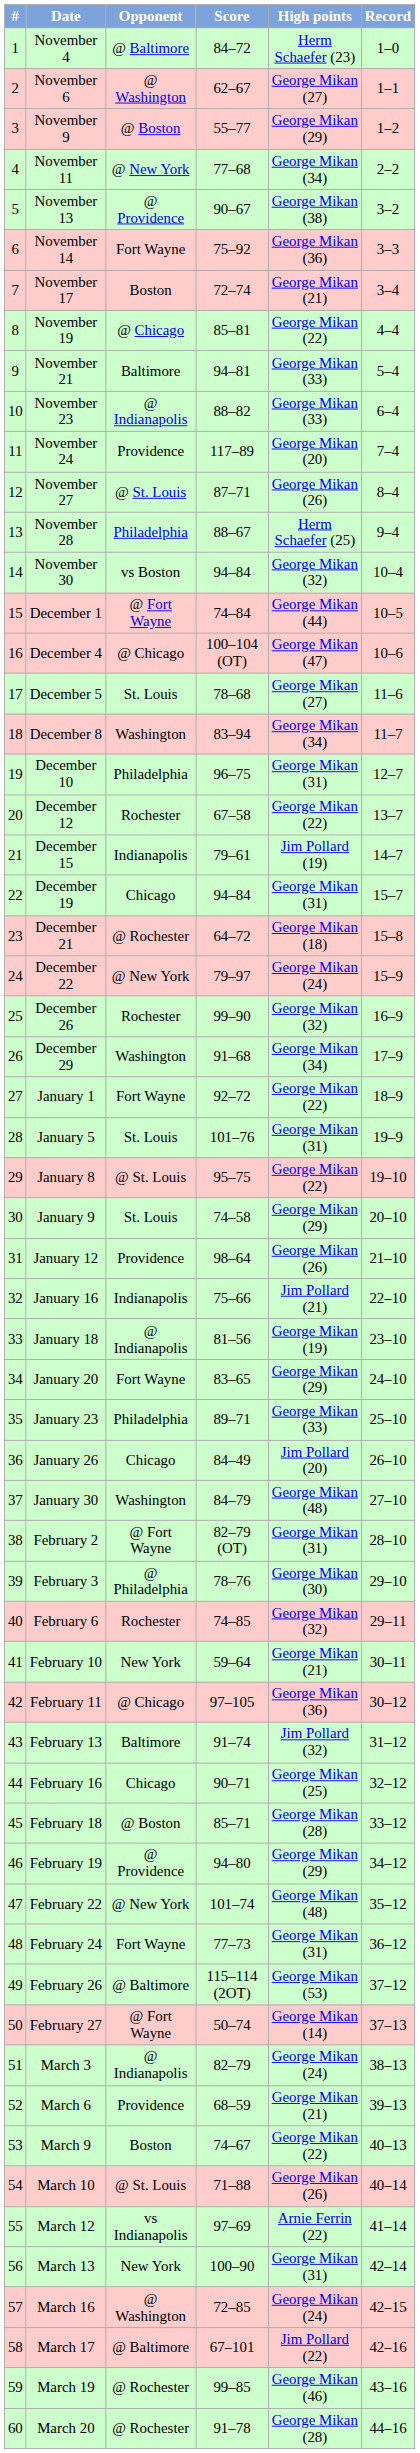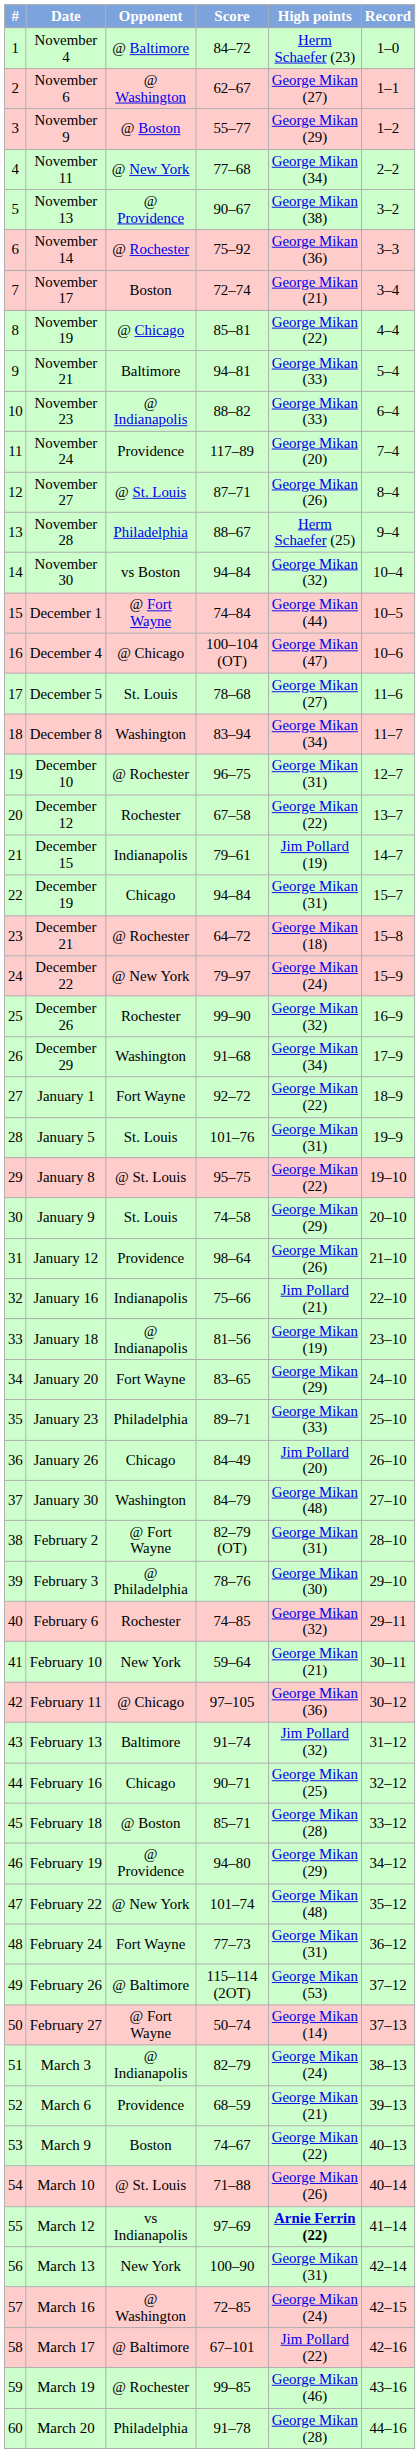 <table class="wikitable" width="50%">
 <tr align="center"  style="background:#7CA3DC; color:#FFFFFF;">
 <td><strong>#</strong></td>
 <td><strong>Date</strong></td>
 <td><strong>Opponent</strong></td>
 <td><strong>Score</strong></td>
 <td><strong>High points</strong></td>
 <td><strong>Record</strong></td>
 </tr>
 <tr align="center" bgcolor="ccffcc">
 <td>1</td>
 <td>November 4</td>
 <td>@ <a href='#'>Baltimore</a></td>
 <td>84–72</td>
 <td><a href='#'>Herm Schaefer</a> (23)</td>
 <td>1–0</td>
 </tr>
 <tr align="center" bgcolor="ffcccc">
 <td>2</td>
 <td>November 6</td>
 <td>@ <a href='#'>Washington</a></td>
 <td>62–67</td>
 <td><a href='#'>George Mikan</a> (27)</td>
 <td>1–1</td>
 </tr>
 <tr align="center" bgcolor="ffcccc">
 <td>3</td>
 <td>November 9</td>
 <td>@ <a href='#'>Boston</a></td>
 <td>55–77</td>
 <td><a href='#'>George Mikan</a> (29)</td>
 <td>1–2</td>
 </tr>
 <tr align="center" bgcolor="ccffcc">
 <td>4</td>
 <td>November 11</td>
 <td>@ <a href='#'>New York</a></td>
 <td>77–68</td>
 <td><a href='#'>George Mikan</a> (34)</td>
 <td>2–2</td>
 </tr>
 <tr align="center" bgcolor="ccffcc">
 <td>5</td>
 <td>November 13</td>
 <td>@ <a href='#'>Providence</a></td>
 <td>90–67</td>
 <td><a href='#'>George Mikan</a> (38)</td>
 <td>3–2</td>
 </tr>
 <tr align="center" bgcolor="ffcccc">
 <td>6</td>
 <td>November 14</td>
-<td>Fort Wayne</td>
+<td>@ <a href='#'>Rochester</a></td>
 <td>75–92</td>
 <td><a href='#'>George Mikan</a> (36)</td>
 <td>3–3</td>
 </tr>
 <tr align="center" bgcolor="ffcccc">
 <td>7</td>
 <td>November 17</td>
 <td>Boston</td>
 <td>72–74</td>
 <td><a href='#'>George Mikan</a> (21)</td>
 <td>3–4</td>
 </tr>
 <tr align="center" bgcolor="ccffcc">
 <td>8</td>
 <td>November 19</td>
 <td>@ <a href='#'>Chicago</a></td>
 <td>85–81</td>
 <td><a href='#'>George Mikan</a> (22)</td>
 <td>4–4</td>
 </tr>
 <tr align="center" bgcolor="ccffcc">
 <td>9</td>
 <td>November 21</td>
 <td>Baltimore</td>
 <td>94–81</td>
 <td><a href='#'>George Mikan</a> (33)</td>
 <td>5–4</td>
 </tr>
 <tr align="center" bgcolor="ccffcc">
 <td>10</td>
 <td>November 23</td>
 <td>@ <a href='#'>Indianapolis</a></td>
 <td>88–82</td>
 <td><a href='#'>George Mikan</a> (33)</td>
 <td>6–4</td>
 </tr>
 <tr align="center" bgcolor="ccffcc">
 <td>11</td>
 <td>November 24</td>
 <td>Providence</td>
 <td>117–89</td>
 <td><a href='#'>George Mikan</a> (20)</td>
 <td>7–4</td>
 </tr>
 <tr align="center" bgcolor="ccffcc">
 <td>12</td>
 <td>November 27</td>
 <td>@ <a href='#'>St. Louis</a></td>
 <td>87–71</td>
 <td><a href='#'>George Mikan</a> (26)</td>
 <td>8–4</td>
 </tr>
 <tr align="center" bgcolor="ccffcc">
 <td>13</td>
 <td>November 28</td>
 <td><a href='#'>Philadelphia</a></td>
 <td>88–67</td>
 <td><a href='#'>Herm Schaefer</a> (25)</td>
 <td>9–4</td>
 </tr>
 <tr align="center" bgcolor="ccffcc">
 <td>14</td>
 <td>November 30</td>
 <td>vs Boston</td>
 <td>94–84</td>
 <td><a href='#'>George Mikan</a> (32)</td>
 <td>10–4</td>
 </tr>
 <tr align="center" bgcolor="ffcccc">
 <td>15</td>
 <td>December 1</td>
 <td>@ <a href='#'>Fort Wayne</a></td>
 <td>74–84</td>
 <td><a href='#'>George Mikan</a> (44)</td>
 <td>10–5</td>
 </tr>
 <tr align="center" bgcolor="ffcccc">
 <td>16</td>
 <td>December 4</td>
 <td>@ Chicago</td>
 <td>100–104 (OT)</td>
 <td><a href='#'>George Mikan</a> (47)</td>
 <td>10–6</td>
 </tr>
 <tr align="center" bgcolor="ccffcc">
 <td>17</td>
 <td>December 5</td>
 <td>St. Louis</td>
 <td>78–68</td>
 <td><a href='#'>George Mikan</a> (27)</td>
 <td>11–6</td>
 </tr>
 <tr align="center" bgcolor="ffcccc">
 <td>18</td>
 <td>December 8</td>
 <td>Washington</td>
 <td>83–94</td>
 <td><a href='#'>George Mikan</a> (34)</td>
 <td>11–7</td>
 </tr>
 <tr align="center" bgcolor="ccffcc">
 <td>19</td>
 <td>December 10</td>
-<td>Philadelphia</td>
+<td>@ Rochester</td>
 <td>96–75</td>
 <td><a href='#'>George Mikan</a> (31)</td>
 <td>12–7</td>
 </tr>
 <tr align="center" bgcolor="ccffcc">
 <td>20</td>
 <td>December 12</td>
 <td>Rochester</td>
 <td>67–58</td>
 <td><a href='#'>George Mikan</a> (22)</td>
 <td>13–7</td>
 </tr>
 <tr align="center" bgcolor="ccffcc">
 <td>21</td>
 <td>December 15</td>
 <td>Indianapolis</td>
 <td>79–61</td>
 <td><a href='#'>Jim Pollard</a> (19)</td>
 <td>14–7</td>
 </tr>
 <tr align="center" bgcolor="ccffcc">
 <td>22</td>
 <td>December 19</td>
 <td>Chicago</td>
 <td>94–84</td>
 <td><a href='#'>George Mikan</a> (31)</td>
 <td>15–7</td>
 </tr>
 <tr align="center" bgcolor="ffcccc">
 <td>23</td>
 <td>December 21</td>
 <td>@ Rochester</td>
 <td>64–72</td>
 <td><a href='#'>George Mikan</a> (18)</td>
 <td>15–8</td>
 </tr>
 <tr align="center" bgcolor="ffcccc">
 <td>24</td>
 <td>December 22</td>
 <td>@ New York</td>
 <td>79–97</td>
 <td><a href='#'>George Mikan</a> (24)</td>
 <td>15–9</td>
 </tr>
 <tr align="center" bgcolor="ccffcc">
 <td>25</td>
 <td>December 26</td>
 <td>Rochester</td>
 <td>99–90</td>
 <td><a href='#'>George Mikan</a> (32)</td>
 <td>16–9</td>
 </tr>
 <tr align="center" bgcolor="ccffcc">
 <td>26</td>
 <td>December 29</td>
 <td>Washington</td>
 <td>91–68</td>
 <td><a href='#'>George Mikan</a> (34)</td>
 <td>17–9</td>
 </tr>
 <tr align="center" bgcolor="ccffcc">
 <td>27</td>
 <td>January 1</td>
 <td>Fort Wayne</td>
 <td>92–72</td>
 <td><a href='#'>George Mikan</a> (22)</td>
 <td>18–9</td>
 </tr>
 <tr align="center" bgcolor="ccffcc">
 <td>28</td>
 <td>January 5</td>
 <td>St. Louis</td>
 <td>101–76</td>
 <td><a href='#'>George Mikan</a> (31)</td>
 <td>19–9</td>
 </tr>
 <tr align="center" bgcolor="ffcccc">
 <td>29</td>
 <td>January 8</td>
 <td>@ St. Louis</td>
 <td>95–75</td>
 <td><a href='#'>George Mikan</a> (22)</td>
 <td>19–10</td>
 </tr>
 <tr align="center" bgcolor="ccffcc">
 <td>30</td>
 <td>January 9</td>
 <td>St. Louis</td>
 <td>74–58</td>
 <td><a href='#'>George Mikan</a> (29)</td>
 <td>20–10</td>
 </tr>
 <tr align="center" bgcolor="ccffcc">
 <td>31</td>
 <td>January 12</td>
 <td>Providence</td>
 <td>98–64</td>
 <td><a href='#'>George Mikan</a> (26)</td>
 <td>21–10</td>
 </tr>
 <tr align="center" bgcolor="ccffcc">
 <td>32</td>
 <td>January 16</td>
 <td>Indianapolis</td>
 <td>75–66</td>
 <td><a href='#'>Jim Pollard</a> (21)</td>
 <td>22–10</td>
 </tr>
 <tr align="center" bgcolor="ccffcc">
 <td>33</td>
 <td>January 18</td>
 <td>@ Indianapolis</td>
 <td>81–56</td>
 <td><a href='#'>George Mikan</a> (19)</td>
 <td>23–10</td>
 </tr>
 <tr align="center" bgcolor="ccffcc">
 <td>34</td>
 <td>January 20</td>
 <td>Fort Wayne</td>
 <td>83–65</td>
 <td><a href='#'>George Mikan</a> (29)</td>
 <td>24–10</td>
 </tr>
 <tr align="center" bgcolor="ccffcc">
 <td>35</td>
 <td>January 23</td>
 <td>Philadelphia</td>
 <td>89–71</td>
 <td><a href='#'>George Mikan</a> (33)</td>
 <td>25–10</td>
 </tr>
 <tr align="center" bgcolor="ccffcc">
 <td>36</td>
 <td>January 26</td>
 <td>Chicago</td>
 <td>84–49</td>
 <td><a href='#'>Jim Pollard</a> (20)</td>
 <td>26–10</td>
 </tr>
 <tr align="center" bgcolor="ccffcc">
 <td>37</td>
 <td>January 30</td>
 <td>Washington</td>
 <td>84–79</td>
 <td><a href='#'>George Mikan</a> (48)</td>
 <td>27–10</td>
 </tr>
 <tr align="center" bgcolor="ccffcc">
 <td>38</td>
 <td>February 2</td>
 <td>@ Fort Wayne</td>
 <td>82–79 (OT)</td>
 <td><a href='#'>George Mikan</a> (31)</td>
 <td>28–10</td>
 </tr>
 <tr align="center" bgcolor="ccffcc">
 <td>39</td>
 <td>February 3</td>
 <td>@ Philadelphia</td>
 <td>78–76</td>
 <td><a href='#'>George Mikan</a> (30)</td>
 <td>29–10</td>
 </tr>
 <tr align="center" bgcolor="ffcccc">
 <td>40</td>
 <td>February 6</td>
 <td>Rochester</td>
 <td>74–85</td>
 <td><a href='#'>George Mikan</a> (32)</td>
 <td>29–11</td>
 </tr>
 <tr align="center" bgcolor="ccffcc">
 <td>41</td>
 <td>February 10</td>
 <td>New York</td>
 <td>59–64</td>
 <td><a href='#'>George Mikan</a> (21)</td>
 <td>30–11</td>
 </tr>
 <tr align="center" bgcolor="ffcccc">
 <td>42</td>
 <td>February 11</td>
 <td>@ Chicago</td>
 <td>97–105</td>
 <td><a href='#'>George Mikan</a> (36)</td>
 <td>30–12</td>
 </tr>
 <tr align="center" bgcolor="ccffcc">
 <td>43</td>
 <td>February 13</td>
 <td>Baltimore</td>
 <td>91–74</td>
 <td><a href='#'>Jim Pollard</a> (32)</td>
 <td>31–12</td>
 </tr>
 <tr align="center" bgcolor="ccffcc">
 <td>44</td>
 <td>February 16</td>
 <td>Chicago</td>
 <td>90–71</td>
 <td><a href='#'>George Mikan</a> (25)</td>
 <td>32–12</td>
 </tr>
 <tr align="center" bgcolor="ccffcc">
 <td>45</td>
 <td>February 18</td>
 <td>@ Boston</td>
 <td>85–71</td>
 <td><a href='#'>George Mikan</a> (28)</td>
 <td>33–12</td>
 </tr>
 <tr align="center" bgcolor="ccffcc">
 <td>46</td>
 <td>February 19</td>
 <td>@ Providence</td>
 <td>94–80</td>
 <td><a href='#'>George Mikan</a> (29)</td>
 <td>34–12</td>
 </tr>
 <tr align="center" bgcolor="ccffcc">
 <td>47</td>
 <td>February 22</td>
 <td>@ New York</td>
 <td>101–74</td>
 <td><a href='#'>George Mikan</a> (48)</td>
 <td>35–12</td>
 </tr>
 <tr align="center" bgcolor="ccffcc">
 <td>48</td>
 <td>February 24</td>
 <td>Fort Wayne</td>
 <td>77–73</td>
 <td><a href='#'>George Mikan</a> (31)</td>
 <td>36–12</td>
 </tr>
 <tr align="center" bgcolor="ccffcc">
 <td>49</td>
 <td>February 26</td>
 <td>@ Baltimore</td>
 <td>115–114 (2OT)</td>
 <td><a href='#'>George Mikan</a> (53)</td>
 <td>37–12</td>
 </tr>
 <tr align="center" bgcolor="ffcccc">
 <td>50</td>
 <td>February 27</td>
 <td>@ Fort Wayne</td>
 <td>50–74</td>
 <td><a href='#'>George Mikan</a> (14)</td>
 <td>37–13</td>
 </tr>
 <tr align="center" bgcolor="ccffcc">
 <td>51</td>
 <td>March 3</td>
 <td>@ Indianapolis</td>
 <td>82–79</td>
 <td><a href='#'>George Mikan</a> (24)</td>
 <td>38–13</td>
 </tr>
 <tr align="center" bgcolor="ccffcc">
 <td>52</td>
 <td>March 6</td>
 <td>Providence</td>
 <td>68–59</td>
 <td><a href='#'>George Mikan</a> (21)</td>
 <td>39–13</td>
 </tr>
 <tr align="center" bgcolor="ccffcc">
 <td>53</td>
 <td>March 9</td>
 <td>Boston</td>
 <td>74–67</td>
 <td><a href='#'>George Mikan</a> (22)</td>
 <td>40–13</td>
 </tr>
 <tr align="center" bgcolor="ffcccc">
 <td>54</td>
 <td>March 10</td>
 <td>@ St. Louis</td>
 <td>71–88</td>
 <td><a href='#'>George Mikan</a> (26)</td>
 <td>40–14</td>
 </tr>
 <tr align="center" bgcolor="ccffcc">
 <td>55</td>
 <td>March 12</td>
 <td>vs Indianapolis</td>
 <td>97–69</td>
-<td><a href='#'>Arnie Ferrin</a> (22)</td>
+<td><strong><a href='#'>Arnie Ferrin</a> (22)</strong></td>
 <td>41–14</td>
 </tr>
 <tr align="center" bgcolor="ccffcc">
 <td>56</td>
 <td>March 13</td>
 <td>New York</td>
 <td>100–90</td>
 <td><a href='#'>George Mikan</a> (31)</td>
 <td>42–14</td>
 </tr>
 <tr align="center" bgcolor="ffcccc">
 <td>57</td>
 <td>March 16</td>
 <td>@ Washington</td>
 <td>72–85</td>
 <td><a href='#'>George Mikan</a> (24)</td>
 <td>42–15</td>
 </tr>
 <tr align="center" bgcolor="ffcccc">
 <td>58</td>
 <td>March 17</td>
 <td>@ Baltimore</td>
 <td>67–101</td>
 <td><a href='#'>Jim Pollard</a> (22)</td>
 <td>42–16</td>
 </tr>
 <tr align="center" bgcolor="ccffcc">
 <td>59</td>
 <td>March 19</td>
 <td>@ Rochester</td>
 <td>99–85</td>
 <td><a href='#'>George Mikan</a> (46)</td>
 <td>43–16</td>
 </tr>
 <tr align="center" bgcolor="ccffcc">
 <td>60</td>
 <td>March 20</td>
-<td>@ Rochester</td>
+<td>Philadelphia</td>
 <td>91–78</td>
 <td><a href='#'>George Mikan</a> (28)</td>
 <td>44–16</td>
 </tr>
 </table>
